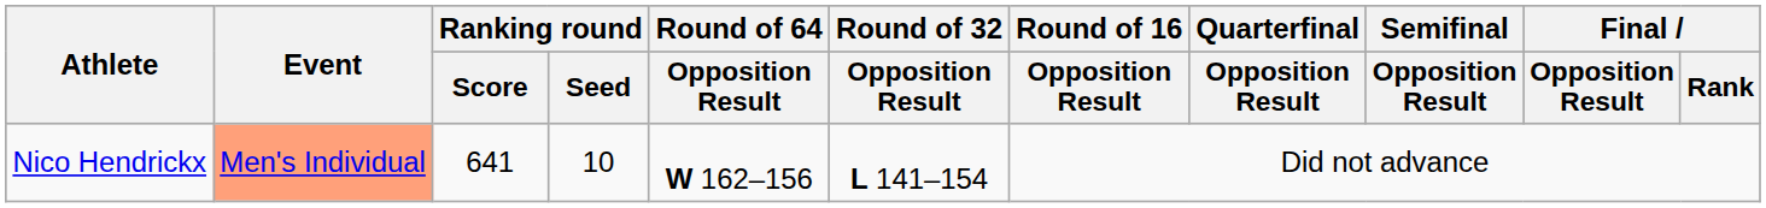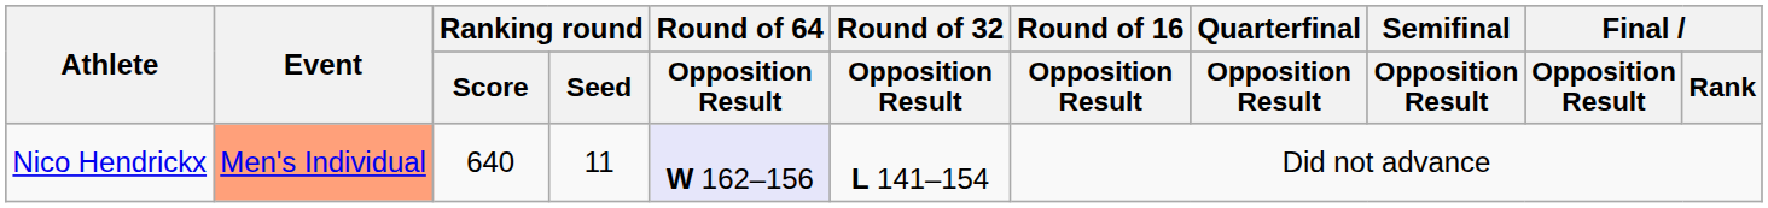 <table class=wikitable style="font-size:90%; text-align:center">
 <tr>
 <th rowspan=2>Athlete</th>
 <th rowspan=2>Event</th>
 <th colspan=2>Ranking round</th>
 <th>Round of 64</th>
 <th>Round of 32</th>
 <th>Round of 16</th>
 <th>Quarterfinal</th>
 <th>Semifinal</th>
 <th colspan=2>Final / </th>
 </tr>
 <tr style=font-size:95%>
 <th>Score</th>
 <th>Seed</th>
 <th>Opposition<br>Result</th>
 <th>Opposition<br>Result</th>
 <th>Opposition<br>Result</th>
 <th>Opposition<br>Result</th>
 <th>Opposition<br>Result</th>
 <th>Opposition<br>Result</th>
 <th>Rank</th>
 </tr>
 <tr>
 <td align=left><a href='#'>Nico Hendrickx</a></td>
 <td align=left style="background: lightsalmon;"><a href='#'>Men's Individual</a></td>
-<td>641</td>
-<td>10</td>
-<td><br><strong>W</strong> 162–156</td>
+<td>640</td>
+<td>11</td>
+<td style="background: lavender;"><br><strong>W</strong> 162–156</td>
 <td><br><strong>L</strong> 141–154</td>
 <td colspan=5>Did not advance</td>
 </tr>
 </table>
